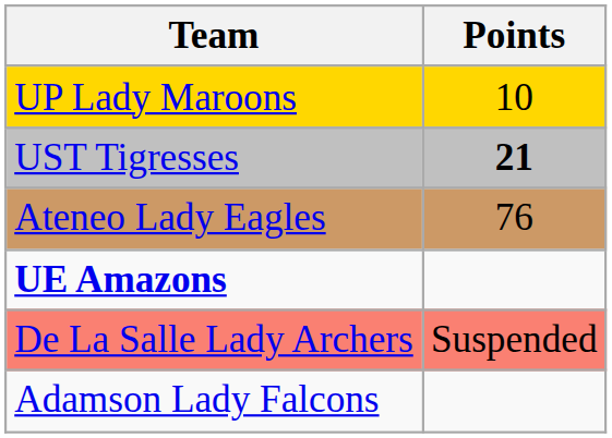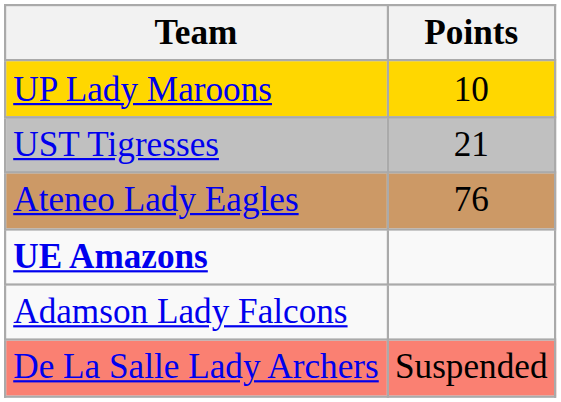 <table class="wikitable" align="center"|>
 <tr>
 <th>Team</th>
 <th>Points</th>
 </tr>
 <tr align="center" bgcolor=gold>
 <td align="left"> <a href='#'>UP Lady Maroons</a></td>
 <td>10</td>
 </tr>
 <tr align="center" bgcolor=silver>
 <td align="left"> <a href='#'>UST Tigresses</a></td>
-<td><strong>21</strong></td>
+<td>21</td>
 </tr>
 <tr align="center" bgcolor=cc9966>
 <td align="left"> <a href='#'>Ateneo Lady Eagles</a></td>
 <td>76</td>
 </tr>
 <tr align="center">
 <td align="left"> <strong><a href='#'>UE Amazons</a></strong></td>
 <td></td>
 </tr>
+<tr align="center">
+<td align="left"> <a href='#'>Adamson Lady Falcons</a></td>
+<td></td>
+</tr>
 <tr align="center" bgcolor=salmon>
 <td align="left"> <a href='#'>De La Salle Lady Archers</a></td>
 <td>Suspended</td>
 </tr>
-<tr align="center">
-<td align="left"> <a href='#'>Adamson Lady Falcons</a></td>
-<td></td>
-</tr>
 </table>
